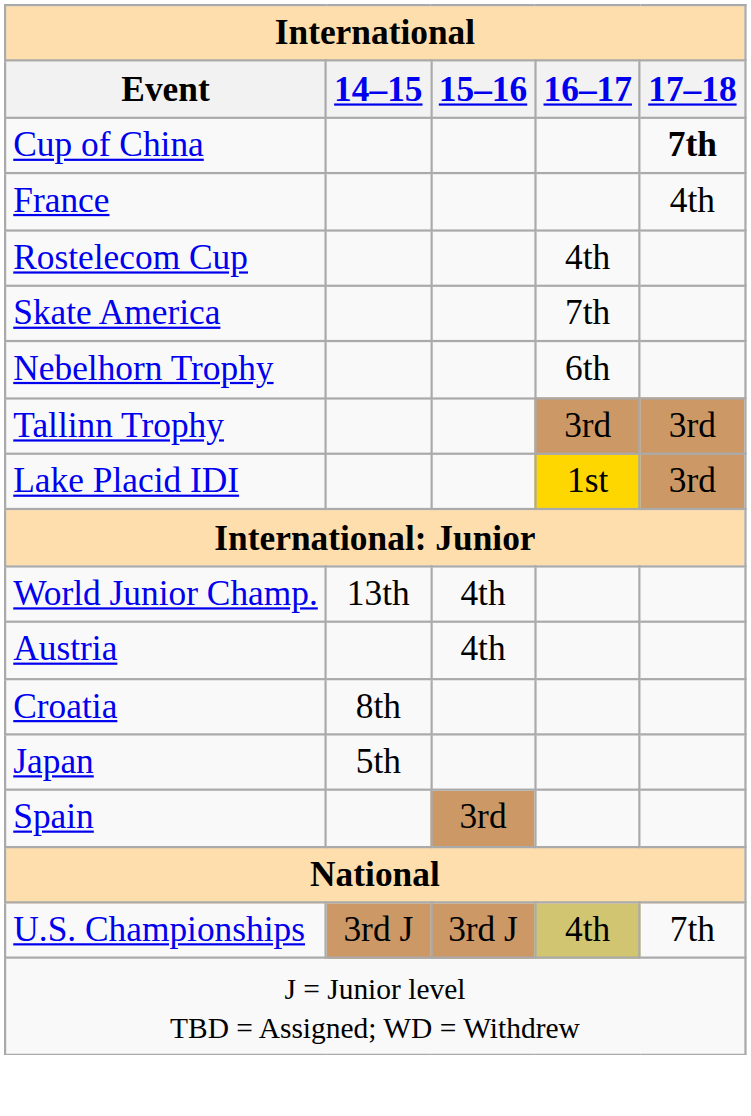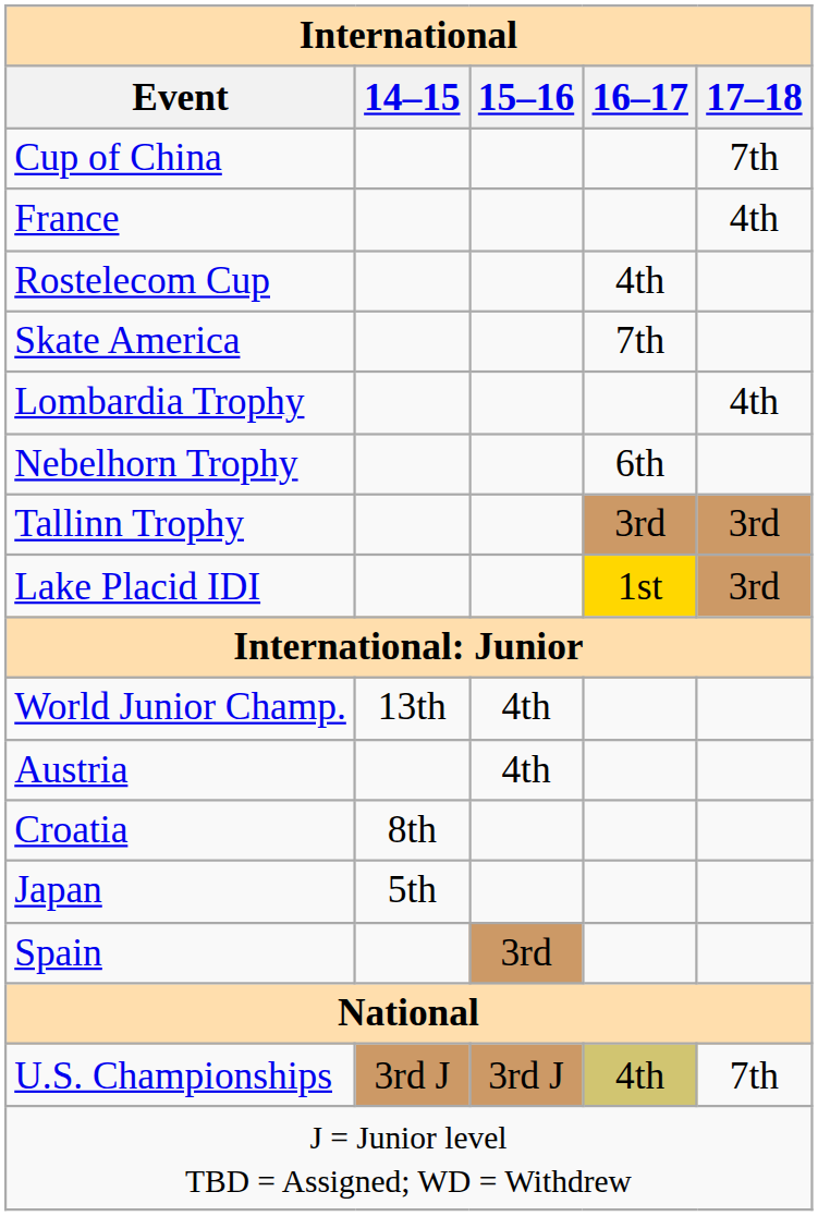 <table class="wikitable" style="text-align:center">
 <tr>
 <th style="background-color: #ffdead; " colspan=5 align=center>International</th>
 </tr>
 <tr>
 <th>Event</th>
 <th><a href='#'>14–15</a></th>
 <th><a href='#'>15–16</a></th>
 <th><a href='#'>16–17</a></th>
 <th><a href='#'>17–18</a></th>
 </tr>
 <tr>
 <td align=left> <a href='#'>Cup of China</a></td>
 <td></td>
 <td></td>
 <td></td>
-<td><strong>7th</strong></td>
+<td>7th</td>
 </tr>
 <tr>
 <td align=left> <a href='#'>France</a></td>
 <td></td>
 <td></td>
 <td></td>
 <td>4th</td>
 </tr>
 <tr>
 <td align=left> <a href='#'>Rostelecom Cup</a></td>
 <td></td>
 <td></td>
 <td>4th</td>
 <td></td>
 </tr>
 <tr>
 <td align=left> <a href='#'>Skate America</a></td>
 <td></td>
 <td></td>
 <td>7th</td>
 <td></td>
+</tr>
+<tr>
+<td align=left> <a href='#'>Lombardia Trophy</a></td>
+<td></td>
+<td></td>
+<td></td>
+<td>4th</td>
 </tr>
 <tr>
 <td align=left> <a href='#'>Nebelhorn Trophy</a></td>
 <td></td>
 <td></td>
 <td>6th</td>
 <td></td>
 </tr>
 <tr>
 <td align=left> <a href='#'>Tallinn Trophy</a></td>
 <td></td>
 <td></td>
 <td bgcolor=cc9966>3rd</td>
 <td bgcolor=cc9966>3rd</td>
 </tr>
 <tr>
 <td align=left><a href='#'>Lake Placid IDI</a></td>
 <td></td>
 <td></td>
 <td bgcolor=gold>1st</td>
 <td bgcolor=cc9966>3rd</td>
 </tr>
 <tr>
 <th style="background-color: #ffdead; " colspan=5 align=center>International: Junior</th>
 </tr>
 <tr>
 <td align=left><a href='#'>World Junior Champ.</a></td>
 <td>13th</td>
 <td>4th</td>
 <td></td>
 <td></td>
 </tr>
 <tr>
 <td align=left> <a href='#'>Austria</a></td>
 <td></td>
 <td>4th</td>
 <td></td>
 <td></td>
 </tr>
 <tr>
 <td align=left> <a href='#'>Croatia</a></td>
 <td>8th</td>
 <td></td>
 <td></td>
 <td></td>
 </tr>
 <tr>
 <td align=left> <a href='#'>Japan</a></td>
 <td>5th</td>
 <td></td>
 <td></td>
 <td></td>
 </tr>
 <tr>
 <td align=left> <a href='#'>Spain</a></td>
 <td></td>
 <td bgcolor=cc9966>3rd</td>
 <td></td>
 <td></td>
 </tr>
 <tr>
 <th style="background-color: #ffdead; " colspan=5 align=center>National</th>
 </tr>
 <tr>
 <td align=left><a href='#'>U.S. Championships</a></td>
 <td bgcolor=cc9966>3rd J</td>
 <td bgcolor=cc9966>3rd J</td>
 <td bgcolor=d1c571>4th</td>
 <td>7th</td>
 </tr>
 <tr>
 <td colspan=5 align=center><small> J = Junior level <br> TBD = Assigned; WD = Withdrew </small></td>
 </tr>
 </table>
